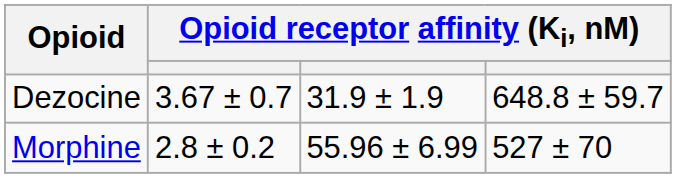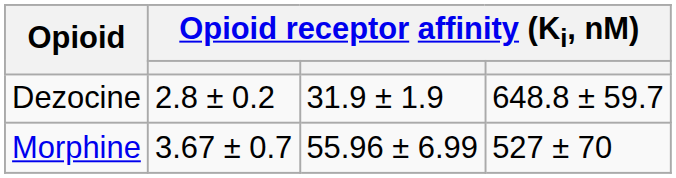 <table class="wikitable floatright">
 <tr>
 <th rowspan="2">Opioid</th>
 <th colspan="4"><a href='#'>Opioid receptor</a> <a href='#'>affinity</a> (K<sub>i</sub>, nM)</th>
 </tr>
 <tr>
 <th></th>
 <th></th>
 <th></th>
 </tr>
 <tr>
 <td>Dezocine</td>
-<td>3.67 ± 0.7</td>
+<td>2.8 ± 0.2</td>
 <td>31.9 ± 1.9</td>
 <td>648.8 ± 59.7</td>
 </tr>
 <tr>
 <td><a href='#'>Morphine</a></td>
-<td>2.8 ± 0.2</td>
+<td>3.67 ± 0.7</td>
 <td>55.96 ± 6.99</td>
 <td>527 ± 70</td>
 </tr>
 </table>
